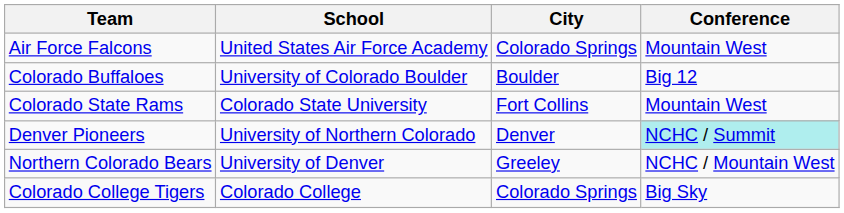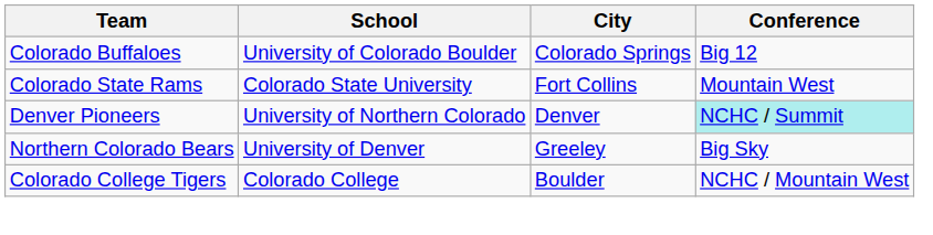 <table class="sortable wikitable">
 <tr>
 <th>Team</th>
 <th>School</th>
 <th>City</th>
 <th>Conference</th>
 </tr>
 <tr>
-<td><a href='#'>Air Force Falcons</a></td>
-<td><a href='#'>United States Air Force Academy</a></td>
-<td><a href='#'>Colorado Springs</a></td>
-<td><a href='#'>Mountain West</a></td>
-</tr>
-<tr>
 <td><a href='#'>Colorado Buffaloes</a></td>
 <td><a href='#'>University of Colorado Boulder</a></td>
-<td><a href='#'>Boulder</a></td>
+<td><a href='#'>Colorado Springs</a></td>
 <td><a href='#'>Big 12</a></td>
 </tr>
 <tr>
 <td><a href='#'>Colorado State Rams</a></td>
 <td><a href='#'>Colorado State University</a></td>
 <td><a href='#'>Fort Collins</a></td>
 <td><a href='#'>Mountain West</a></td>
 </tr>
 <tr>
 <td><a href='#'>Denver Pioneers</a></td>
 <td><a href='#'>University of Northern Colorado</a></td>
 <td><a href='#'>Denver</a></td>
 <td style="background: paleturquoise;"><a href='#'>NCHC</a> / <a href='#'>Summit</a></td>
 </tr>
 <tr>
 <td><a href='#'>Northern Colorado Bears</a></td>
 <td><a href='#'>University of Denver</a></td>
 <td><a href='#'>Greeley</a></td>
-<td><a href='#'>NCHC</a> / <a href='#'>Mountain West</a></td>
+<td><a href='#'>Big Sky</a><br></td>
 </tr>
 <tr>
 <td><a href='#'>Colorado College Tigers</a></td>
 <td><a href='#'>Colorado College</a></td>
-<td><a href='#'>Colorado Springs</a></td>
-<td><a href='#'>Big Sky</a><br></td>
+<td><a href='#'>Boulder</a></td>
+<td><a href='#'>NCHC</a> / <a href='#'>Mountain West</a></td>
 </tr>
 </table>
